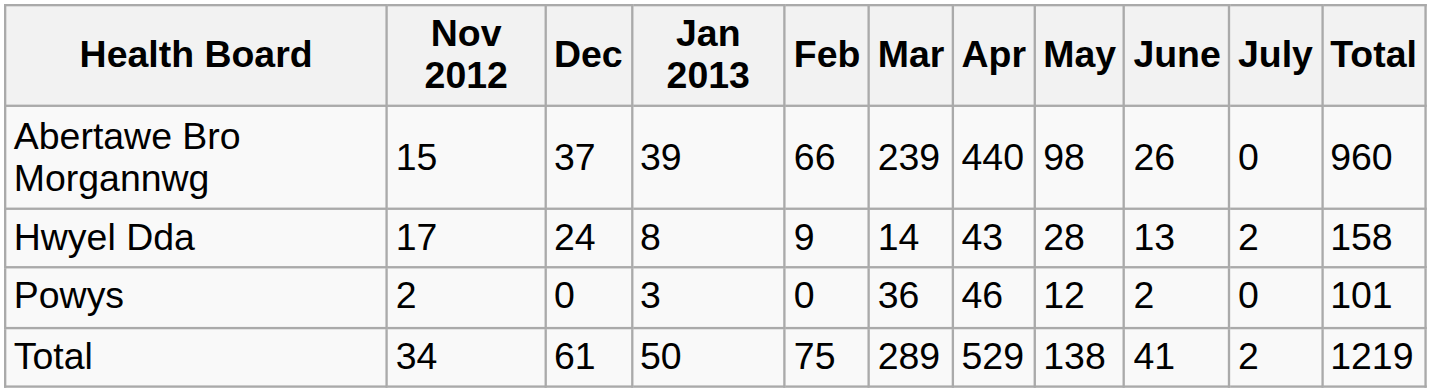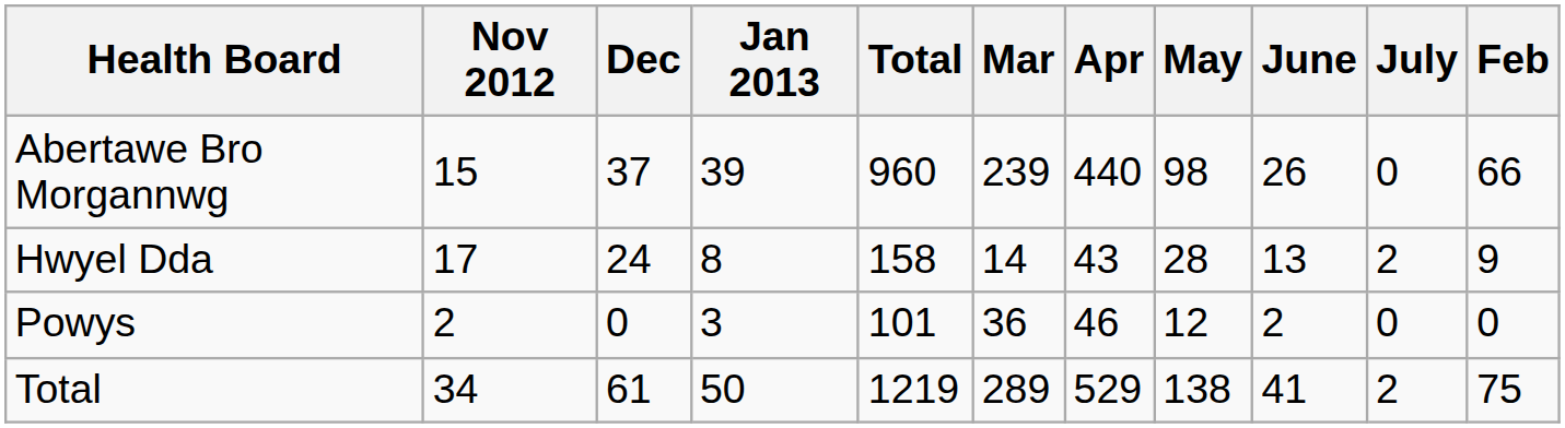 <table class="wikitable">
 <tr>
 <th>Health Board</th>
 <th>Nov 2012</th>
 <th>Dec</th>
 <th>Jan 2013</th>
-<th>Feb</th>
+<th>Total</th>
 <th>Mar</th>
 <th>Apr</th>
 <th>May</th>
 <th>June</th>
 <th>July</th>
-<th>Total</th>
+<th>Feb</th>
 </tr>
 <tr>
 <td>Abertawe Bro Morgannwg</td>
 <td>15</td>
 <td>37</td>
 <td>39</td>
-<td>66</td>
+<td>960</td>
 <td>239</td>
 <td>440</td>
 <td>98</td>
 <td>26</td>
 <td>0</td>
-<td>960</td>
+<td>66</td>
 </tr>
 <tr>
 <td>Hwyel Dda</td>
 <td>17</td>
 <td>24</td>
 <td>8</td>
-<td>9</td>
+<td>158</td>
 <td>14</td>
 <td>43</td>
 <td>28</td>
 <td>13</td>
 <td>2</td>
-<td>158</td>
+<td>9</td>
 </tr>
 <tr>
 <td>Powys</td>
 <td>2</td>
 <td>0</td>
 <td>3</td>
-<td>0</td>
+<td>101</td>
 <td>36</td>
 <td>46</td>
 <td>12</td>
 <td>2</td>
 <td>0</td>
-<td>101</td>
+<td>0</td>
 </tr>
 <tr>
 <td>Total</td>
 <td>34</td>
 <td>61</td>
 <td>50</td>
-<td>75</td>
+<td>1219</td>
 <td>289</td>
 <td>529</td>
 <td>138</td>
 <td>41</td>
 <td>2</td>
-<td>1219</td>
+<td>75</td>
 </tr>
 </table>
